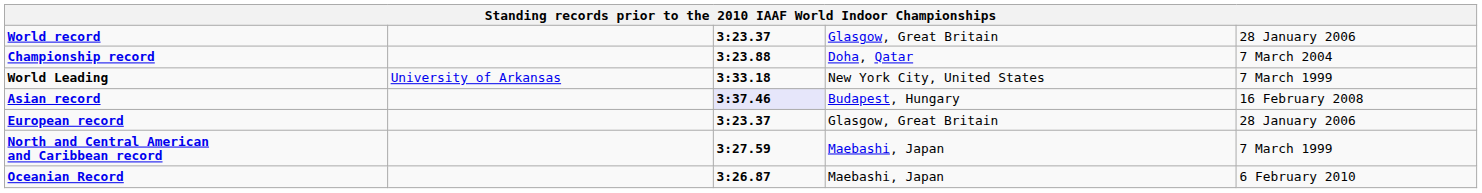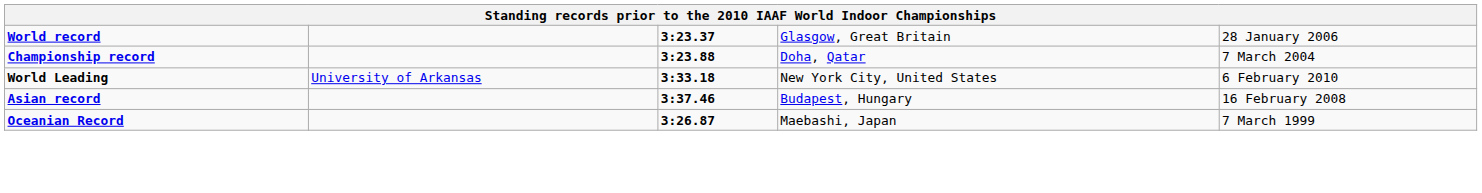 <table class="wikitable" width=75%>
 <tr>
 <th colspan="5">Standing records prior to the 2010 IAAF World Indoor Championships</th>
 </tr>
 <tr>
 <td><strong><a href='#'>World record</a></strong></td>
 <td></td>
 <td><strong>3:23.37</strong></td>
 <td><a href='#'>Glasgow</a>, Great Britain</td>
 <td>28 January 2006</td>
 </tr>
 <tr>
 <td><strong><a href='#'>Championship record</a></strong></td>
 <td></td>
 <td><strong>3:23.88</strong></td>
 <td><a href='#'>Doha</a>, <a href='#'>Qatar</a></td>
 <td>7 March 2004</td>
 </tr>
 <tr>
 <td><strong>World Leading</strong></td>
 <td><a href='#'>University of Arkansas</a></td>
 <td><strong>3:33.18</strong></td>
 <td>New York City, United States</td>
-<td>7 March 1999</td>
+<td>6 February 2010</td>
 </tr>
 <tr>
 <td><strong><a href='#'>Asian record</a></strong></td>
 <td></td>
-<td style="background: lavender;"><strong>3:37.46</strong></td>
+<td><strong>3:37.46</strong></td>
 <td><a href='#'>Budapest</a>, Hungary</td>
 <td>16 February 2008</td>
-</tr>
-<tr>
-<td><strong><a href='#'>European record</a></strong></td>
-<td></td>
-<td><strong>3:23.37</strong></td>
-<td>Glasgow, Great Britain</td>
-<td>28 January 2006</td>
-</tr>
-<tr>
-<td><strong><a href='#'>North and Central American <br>and Caribbean record</a></strong></td>
-<td></td>
-<td><strong>3:27.59</strong></td>
-<td><a href='#'>Maebashi</a>, Japan</td>
-<td>7 March 1999</td>
 </tr>
 <tr>
 <td><strong><a href='#'>Oceanian Record</a></strong></td>
 <td></td>
 <td><strong>3:26.87</strong></td>
 <td>Maebashi, Japan</td>
-<td>6 February 2010</td>
+<td>7 March 1999</td>
 </tr>
 </table>
